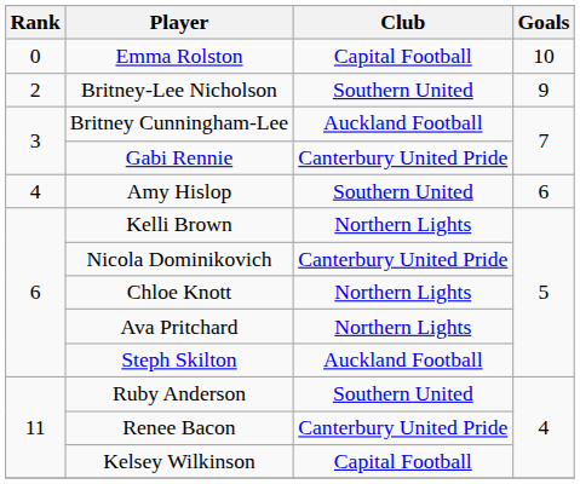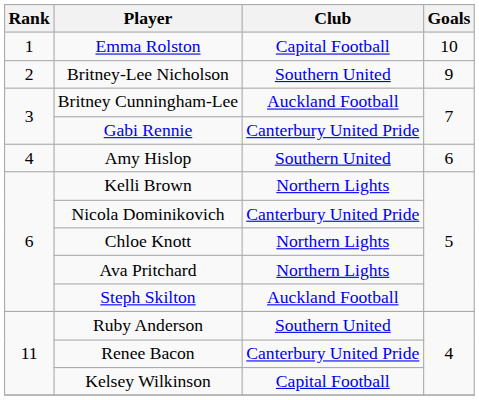 <table class="wikitable" style="text-align:center">
 <tr>
 <th>Rank</th>
 <th>Player</th>
 <th>Club</th>
 <th>Goals</th>
 </tr>
 <tr>
-<td>0</td>
+<td>1</td>
 <td><a href='#'>Emma Rolston</a></td>
 <td><a href='#'>Capital Football</a></td>
 <td>10</td>
 </tr>
 <tr>
 <td>2</td>
 <td>Britney-Lee Nicholson</td>
 <td><a href='#'>Southern United</a></td>
 <td>9</td>
 </tr>
 <tr>
 <td rowspan=2>3</td>
 <td>Britney Cunningham-Lee</td>
 <td><a href='#'>Auckland Football</a></td>
 <td rowspan=2>7</td>
 </tr>
 <tr>
 <td><a href='#'>Gabi Rennie</a></td>
 <td><a href='#'>Canterbury United Pride</a></td>
 </tr>
 <tr>
 <td>4</td>
 <td>Amy Hislop</td>
 <td><a href='#'>Southern United</a></td>
 <td>6</td>
 </tr>
 <tr>
 <td rowspan=5>6</td>
 <td>Kelli Brown</td>
 <td><a href='#'>Northern Lights</a></td>
 <td rowspan=5>5</td>
 </tr>
 <tr>
 <td>Nicola Dominikovich</td>
 <td><a href='#'>Canterbury United Pride</a></td>
 </tr>
 <tr>
 <td>Chloe Knott</td>
 <td><a href='#'>Northern Lights</a></td>
 </tr>
 <tr>
 <td>Ava Pritchard</td>
 <td><a href='#'>Northern Lights</a></td>
 </tr>
 <tr>
 <td><a href='#'>Steph Skilton</a></td>
 <td><a href='#'>Auckland Football</a></td>
 </tr>
 <tr>
 <td rowspan=3>11</td>
 <td>Ruby Anderson</td>
 <td><a href='#'>Southern United</a></td>
 <td rowspan=3>4</td>
 </tr>
 <tr>
 <td>Renee Bacon</td>
 <td><a href='#'>Canterbury United Pride</a></td>
 </tr>
 <tr>
 <td>Kelsey Wilkinson</td>
 <td><a href='#'>Capital Football</a></td>
 </tr>
 <tr>
 </tr>
 </table>
